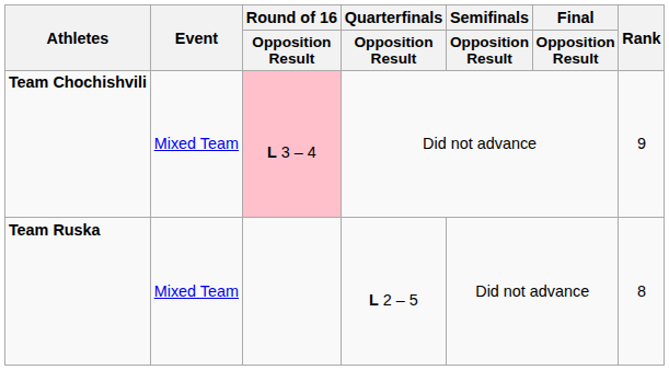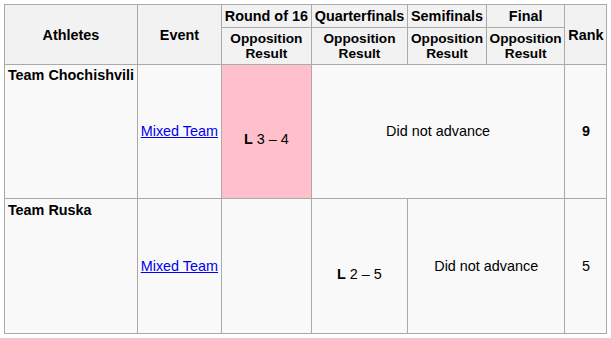 <table class="wikitable" style="font-size:90%">
 <tr>
 <th rowspan="2">Athletes</th>
 <th rowspan="2">Event</th>
 <th>Round of 16</th>
 <th>Quarterfinals</th>
 <th>Semifinals</th>
 <th>Final</th>
 <th rowspan=2>Rank</th>
 </tr>
 <tr style="font-size:95%">
 <th>Opposition<br>Result</th>
 <th>Opposition<br>Result</th>
 <th>Opposition<br>Result</th>
 <th>Opposition<br>Result</th>
 </tr>
 <tr align=center>
 <td align=left><strong>Team Chochishvili</strong><br><br><br><br><br><br><br><br></td>
 <td align=left><a href='#'>Mixed Team</a></td>
 <td style="background: pink;"><br><strong>L</strong> 3 – 4</td>
 <td colspan=3>Did not advance</td>
-<td>9</td>
+<td><strong>9</strong></td>
 </tr>
 <tr align=center>
 <td align=left><strong>Team Ruska</strong><br><br><br><br><br><br><br><br></td>
 <td align=left><a href='#'>Mixed Team</a></td>
 <td></td>
 <td><br><strong>L</strong> 2 – 5</td>
 <td colspan=2>Did not advance</td>
-<td>8</td>
+<td>5</td>
 </tr>
 </table>
